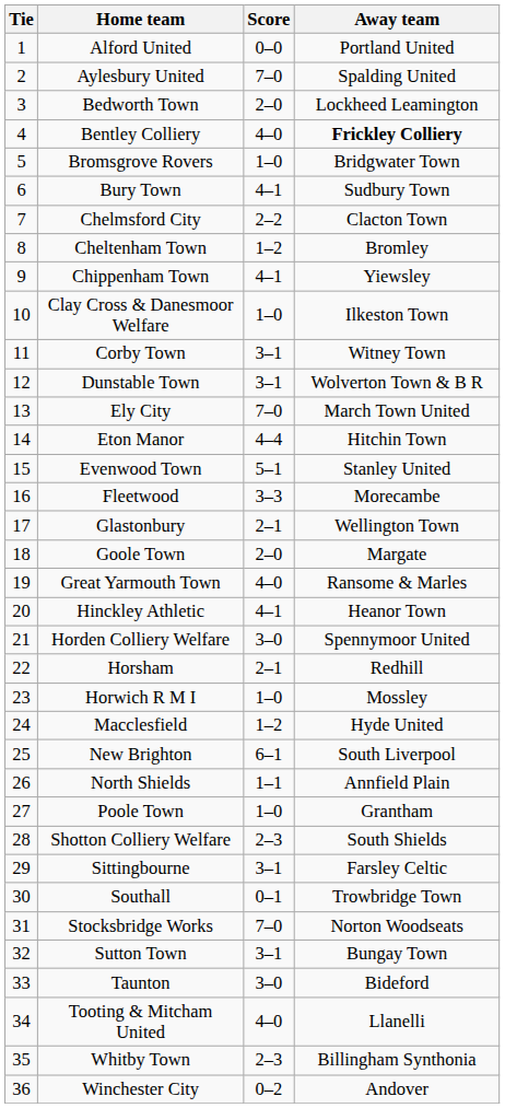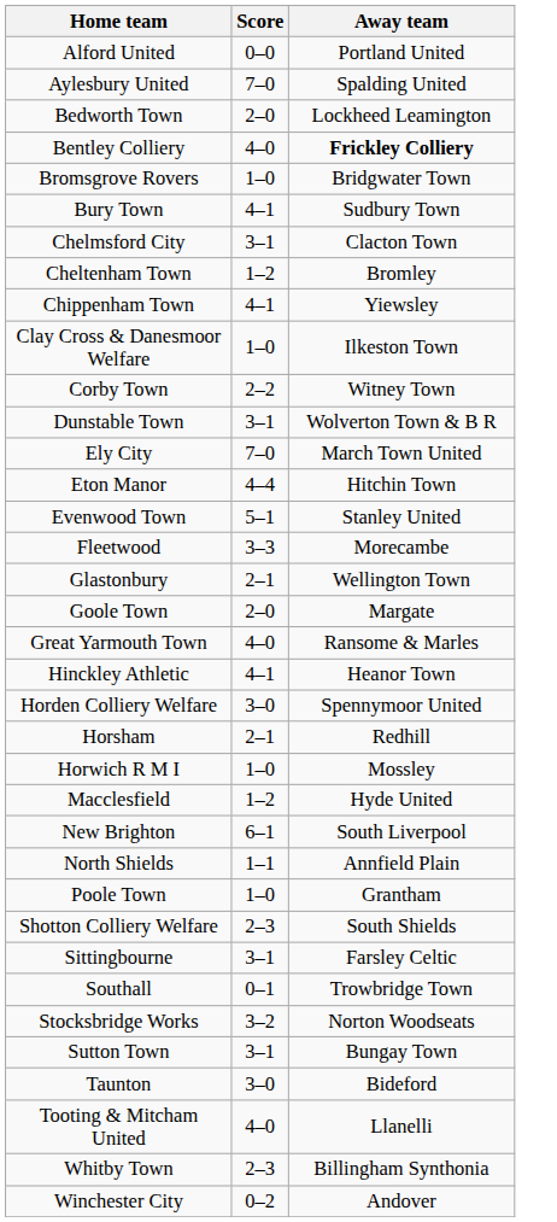 <table class="wikitable" style="text-align:center;">
 <tr>
-<th width=20>Tie</th>
 <th width=175>Home team</th>
 <th width=20>Score</th>
 <th width=175>Away team</th>
 </tr>
 <tr>
-<td>1</td>
 <td>Alford United</td>
 <td>0–0</td>
 <td>Portland United</td>
 </tr>
 <tr>
-<td>2</td>
 <td>Aylesbury United</td>
 <td>7–0</td>
 <td>Spalding United</td>
 </tr>
 <tr>
-<td>3</td>
 <td>Bedworth Town</td>
 <td>2–0</td>
 <td>Lockheed Leamington</td>
 </tr>
 <tr>
-<td>4</td>
 <td>Bentley Colliery</td>
 <td>4–0</td>
 <td><strong>Frickley Colliery</strong></td>
 </tr>
 <tr>
-<td>5</td>
 <td>Bromsgrove Rovers</td>
 <td>1–0</td>
 <td>Bridgwater Town</td>
 </tr>
 <tr>
-<td>6</td>
 <td>Bury Town</td>
 <td>4–1</td>
 <td>Sudbury Town</td>
 </tr>
 <tr>
-<td>7</td>
 <td>Chelmsford City</td>
-<td>2–2</td>
+<td>3–1</td>
 <td>Clacton Town</td>
 </tr>
 <tr>
-<td>8</td>
 <td>Cheltenham Town</td>
 <td>1–2</td>
 <td>Bromley</td>
 </tr>
 <tr>
-<td>9</td>
 <td>Chippenham Town</td>
 <td>4–1</td>
 <td>Yiewsley</td>
 </tr>
 <tr>
-<td>10</td>
 <td>Clay Cross & Danesmoor Welfare</td>
 <td>1–0</td>
 <td>Ilkeston Town</td>
 </tr>
 <tr>
-<td>11</td>
 <td>Corby Town</td>
-<td>3–1</td>
+<td>2–2</td>
 <td>Witney Town</td>
 </tr>
 <tr>
-<td>12</td>
 <td>Dunstable Town</td>
 <td>3–1</td>
 <td>Wolverton Town & B R</td>
 </tr>
 <tr>
-<td>13</td>
 <td>Ely City</td>
 <td>7–0</td>
 <td>March Town United</td>
 </tr>
 <tr>
-<td>14</td>
 <td>Eton Manor</td>
 <td>4–4</td>
 <td>Hitchin Town</td>
 </tr>
 <tr>
-<td>15</td>
 <td>Evenwood Town</td>
 <td>5–1</td>
 <td>Stanley United</td>
 </tr>
 <tr>
-<td>16</td>
 <td>Fleetwood</td>
 <td>3–3</td>
 <td>Morecambe</td>
 </tr>
 <tr>
-<td>17</td>
 <td>Glastonbury</td>
 <td>2–1</td>
 <td>Wellington Town</td>
 </tr>
 <tr>
-<td>18</td>
 <td>Goole Town</td>
 <td>2–0</td>
 <td>Margate</td>
 </tr>
 <tr>
-<td>19</td>
 <td>Great Yarmouth Town</td>
 <td>4–0</td>
 <td>Ransome & Marles</td>
 </tr>
 <tr>
-<td>20</td>
 <td>Hinckley Athletic</td>
 <td>4–1</td>
 <td>Heanor Town</td>
 </tr>
 <tr>
-<td>21</td>
 <td>Horden Colliery Welfare</td>
 <td>3–0</td>
 <td>Spennymoor United</td>
 </tr>
 <tr>
-<td>22</td>
 <td>Horsham</td>
 <td>2–1</td>
 <td>Redhill</td>
 </tr>
 <tr>
-<td>23</td>
 <td>Horwich R M I</td>
 <td>1–0</td>
 <td>Mossley</td>
 </tr>
 <tr>
-<td>24</td>
 <td>Macclesfield</td>
 <td>1–2</td>
 <td>Hyde United</td>
 </tr>
 <tr>
-<td>25</td>
 <td>New Brighton</td>
 <td>6–1</td>
 <td>South Liverpool</td>
 </tr>
 <tr>
-<td>26</td>
 <td>North Shields</td>
 <td>1–1</td>
 <td>Annfield Plain</td>
 </tr>
 <tr>
-<td>27</td>
 <td>Poole Town</td>
 <td>1–0</td>
 <td>Grantham</td>
 </tr>
 <tr>
-<td>28</td>
 <td>Shotton Colliery Welfare</td>
 <td>2–3</td>
 <td>South Shields</td>
 </tr>
 <tr>
-<td>29</td>
 <td>Sittingbourne</td>
 <td>3–1</td>
 <td>Farsley Celtic</td>
 </tr>
 <tr>
-<td>30</td>
 <td>Southall</td>
 <td>0–1</td>
 <td>Trowbridge Town</td>
 </tr>
 <tr>
-<td>31</td>
 <td>Stocksbridge Works</td>
-<td>7–0</td>
+<td>3–2</td>
 <td>Norton Woodseats</td>
 </tr>
 <tr>
-<td>32</td>
 <td>Sutton Town</td>
 <td>3–1</td>
 <td>Bungay Town</td>
 </tr>
 <tr>
-<td>33</td>
 <td>Taunton</td>
 <td>3–0</td>
 <td>Bideford</td>
 </tr>
 <tr>
-<td>34</td>
 <td>Tooting & Mitcham United</td>
 <td>4–0</td>
 <td>Llanelli</td>
 </tr>
 <tr>
-<td>35</td>
 <td>Whitby Town</td>
 <td>2–3</td>
 <td>Billingham Synthonia</td>
 </tr>
 <tr>
-<td>36</td>
 <td>Winchester City</td>
 <td>0–2</td>
 <td>Andover</td>
 </tr>
 </table>
